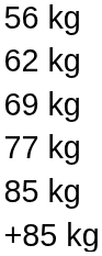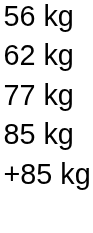 <table>
 <tr>
 <td>56 kg<br></td>
 <td></td>
 <td></td>
 <td></td>
 </tr>
 <tr>
 <td>62 kg<br></td>
-<td></td>
-<td></td>
-<td></td>
-</tr>
-<tr>
-<td>69 kg<br></td>
 <td></td>
 <td></td>
 <td></td>
 </tr>
 <tr>
 <td>77 kg<br></td>
 <td></td>
 <td></td>
 <td></td>
 </tr>
 <tr>
 <td>85 kg<br></td>
 <td></td>
 <td></td>
 <td></td>
 </tr>
 <tr>
 <td>+85 kg<br></td>
 <td></td>
 <td></td>
 <td></td>
 </tr>
 </table>
